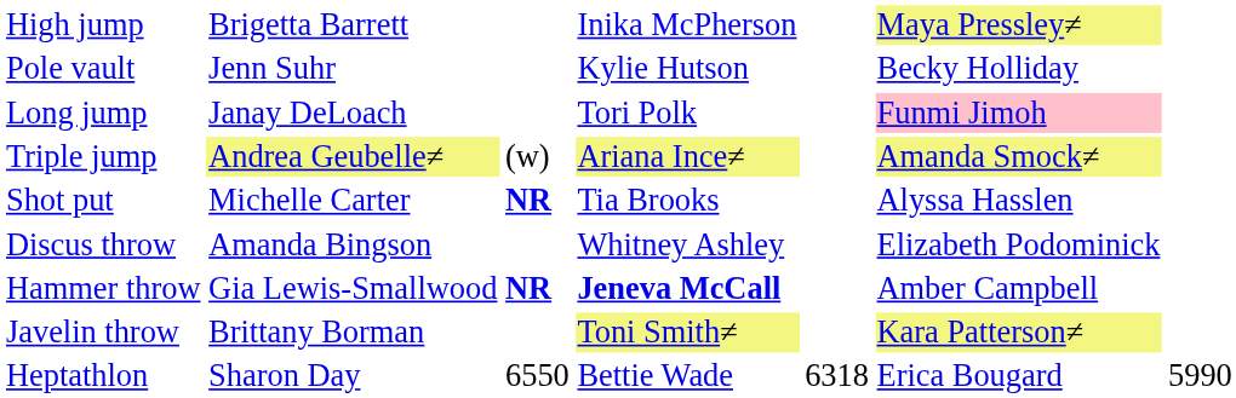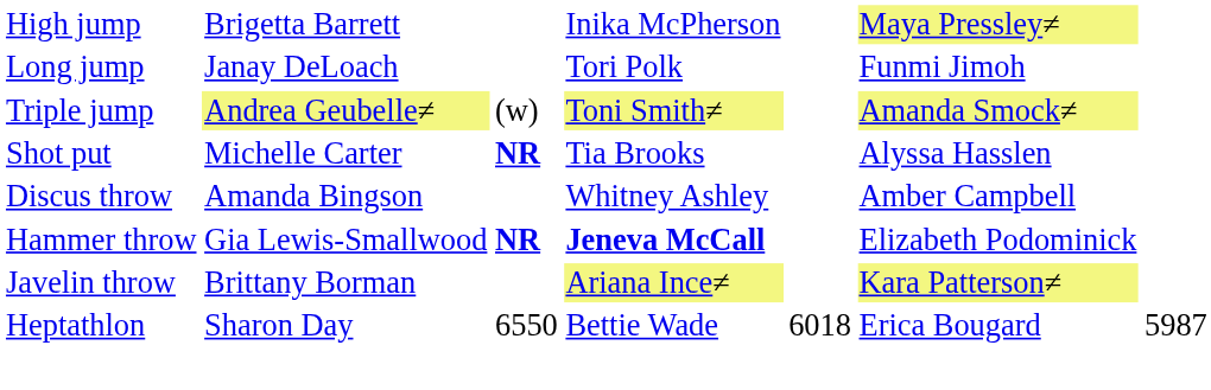 <table>
 <tr>
 <td><a href='#'>High jump</a></td>
 <td><a href='#'>Brigetta Barrett</a></td>
 <td></td>
 <td><a href='#'>Inika McPherson</a></td>
 <td></td>
 <td style="background:#f3f781;"><a href='#'>Maya Pressley</a>≠</td>
 <td></td>
 </tr>
 <tr>
-<td><a href='#'>Pole vault</a></td>
-<td><a href='#'>Jenn Suhr</a></td>
-<td></td>
-<td><a href='#'>Kylie Hutson</a></td>
-<td></td>
-<td><a href='#'>Becky Holliday</a></td>
-<td></td>
-</tr>
-<tr>
 <td><a href='#'>Long jump</a></td>
 <td><a href='#'>Janay DeLoach</a></td>
 <td></td>
 <td><a href='#'>Tori Polk</a></td>
 <td></td>
-<td style="background: pink;"><a href='#'>Funmi Jimoh</a></td>
+<td><a href='#'>Funmi Jimoh</a></td>
 <td></td>
 </tr>
 <tr>
 <td><a href='#'>Triple jump</a></td>
 <td style="background:#f3f781;"><a href='#'>Andrea Geubelle</a>≠</td>
 <td> (w)</td>
-<td style="background:#f3f781;"><a href='#'>Ariana Ince</a>≠</td>
+<td style="background:#f3f781;"><a href='#'>Toni Smith</a>≠</td>
 <td></td>
 <td style="background:#f3f781;"><a href='#'>Amanda Smock</a>≠</td>
 <td></td>
 </tr>
 <tr>
 <td><a href='#'>Shot put</a></td>
 <td><a href='#'>Michelle Carter</a></td>
 <td> <strong><a href='#'>NR</a></strong></td>
 <td><a href='#'>Tia Brooks</a></td>
 <td></td>
 <td><a href='#'>Alyssa Hasslen</a></td>
 <td></td>
 </tr>
 <tr>
 <td><a href='#'>Discus throw</a></td>
 <td><a href='#'>Amanda Bingson</a></td>
 <td></td>
 <td><a href='#'>Whitney Ashley</a></td>
 <td></td>
-<td><a href='#'>Elizabeth Podominick</a></td>
+<td><a href='#'>Amber Campbell</a></td>
 <td></td>
 </tr>
 <tr>
 <td><a href='#'>Hammer throw</a></td>
 <td><a href='#'>Gia Lewis-Smallwood</a></td>
 <td> <strong><a href='#'>NR</a></strong></td>
 <td><strong><a href='#'>Jeneva McCall</a></strong></td>
 <td></td>
-<td><a href='#'>Amber Campbell</a></td>
+<td><a href='#'>Elizabeth Podominick</a></td>
 <td></td>
 </tr>
 <tr>
 <td><a href='#'>Javelin throw</a></td>
 <td><a href='#'>Brittany Borman</a></td>
 <td></td>
-<td style="background:#f3f781;"><a href='#'>Toni Smith</a>≠</td>
+<td style="background:#f3f781;"><a href='#'>Ariana Ince</a>≠</td>
 <td></td>
 <td style="background:#f3f781;"><a href='#'>Kara Patterson</a>≠</td>
 <td></td>
 </tr>
 <tr>
 <td><a href='#'>Heptathlon</a></td>
 <td><a href='#'>Sharon Day</a></td>
 <td>6550</td>
 <td><a href='#'>Bettie Wade</a></td>
-<td>6318</td>
+<td>6018</td>
 <td><a href='#'>Erica Bougard</a></td>
-<td>5990</td>
+<td>5987</td>
 </tr>
 </table>
